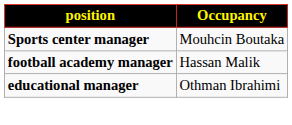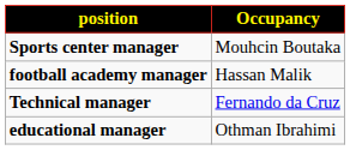 <table class="wikitable">
 <tr>
 <th style="background:#000000;color:#fff500;border:1px solid #db261d;;">position</th>
 <th style="background:#000000;color:#fff500;border:1px solid #db261d;;">Occupancy</th>
 </tr>
 <tr>
 <td><strong>Sports center manager</strong></td>
 <td> Mouhcin Boutaka</td>
 </tr>
 <tr>
 <td><strong>football academy manager</strong></td>
 <td> Hassan Malik</td>
 </tr>
 <tr>
+<td><strong>Technical manager</strong></td>
+<td> <a href='#'>Fernando da Cruz</a></td>
+</tr>
+<tr>
 <td><strong>educational manager</strong></td>
 <td> Othman Ibrahimi</td>
 </tr>
 </table>
